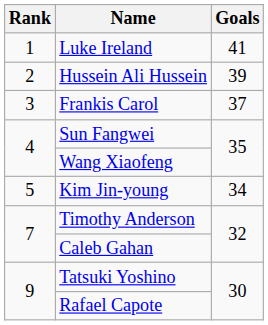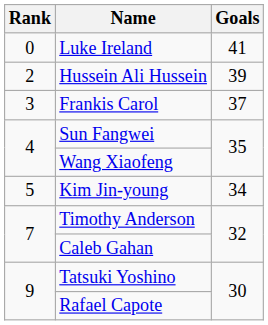 <table class="wikitable sortable" style="text-align: center;">
 <tr>
 <th>Rank</th>
 <th>Name</th>
 <th>Goals</th>
 </tr>
 <tr>
-<td>1</td>
+<td>0</td>
 <td align=left> <a href='#'>Luke Ireland</a></td>
 <td>41</td>
 </tr>
 <tr>
 <td>2</td>
 <td align=left> <a href='#'>Hussein Ali Hussein</a></td>
 <td>39</td>
 </tr>
 <tr>
 <td>3</td>
 <td align=left> <a href='#'>Frankis Carol</a></td>
 <td>37</td>
 </tr>
 <tr>
 <td rowspan=2>4</td>
 <td align=left> <a href='#'>Sun Fangwei</a></td>
 <td rowspan=2>35</td>
 </tr>
 <tr>
 <td align=left> <a href='#'>Wang Xiaofeng</a></td>
 </tr>
 <tr>
 <td>5</td>
 <td align=left> <a href='#'>Kim Jin-young</a></td>
 <td>34</td>
 </tr>
 <tr>
 <td rowspan=2>7</td>
 <td align=left> <a href='#'>Timothy Anderson</a></td>
 <td rowspan=2>32</td>
 </tr>
 <tr>
 <td align=left> <a href='#'>Caleb Gahan</a></td>
 </tr>
 <tr>
 <td rowspan=2>9</td>
 <td align=left> <a href='#'>Tatsuki Yoshino</a></td>
 <td rowspan=2>30</td>
 </tr>
 <tr>
 <td align=left> <a href='#'>Rafael Capote</a></td>
 </tr>
 </table>
